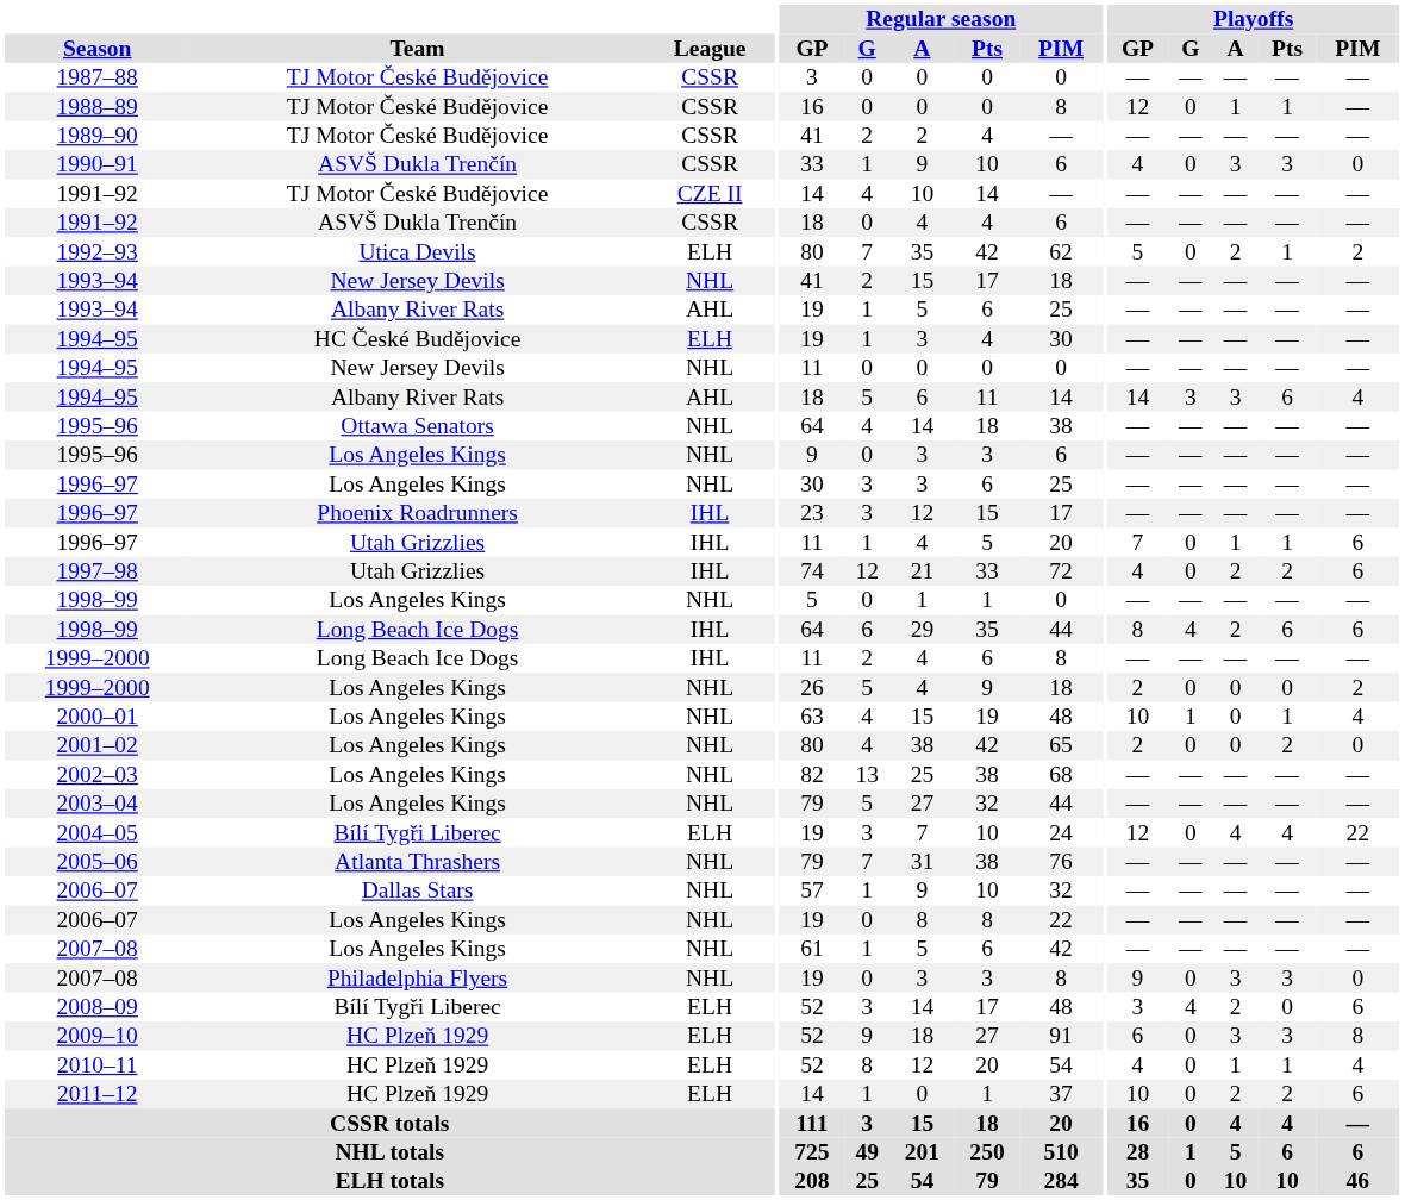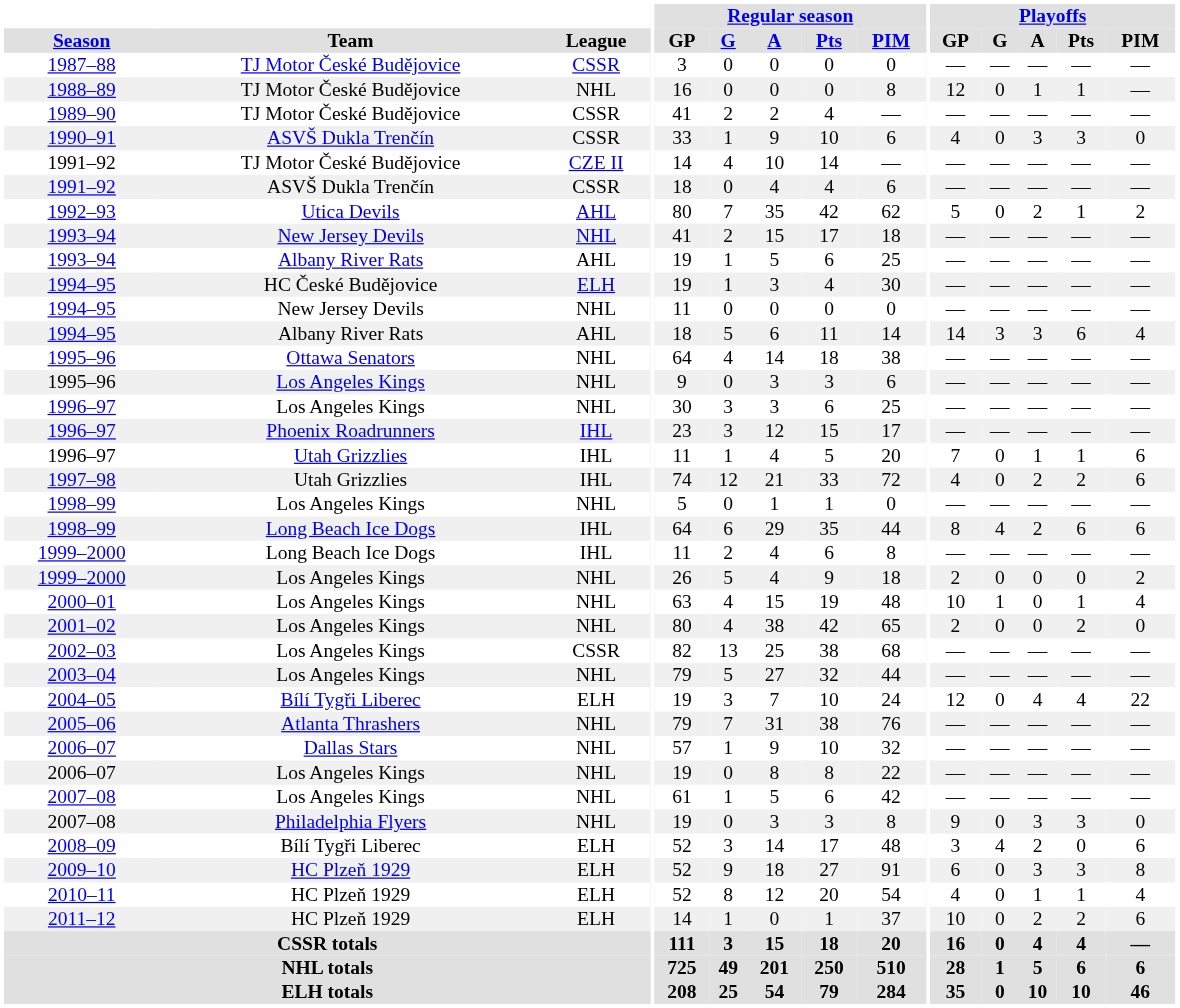 <table border="0" cellpadding="1" cellspacing="0" style="text-align:center; width:60em">
 <tr bgcolor="#e0e0e0">
 <th colspan="3"  bgcolor="#ffffff"></th>
 <th rowspan="99" bgcolor="#ffffff"></th>
 <th colspan="5"><a href='#'>Regular season</a></th>
 <th rowspan="99" bgcolor="#ffffff"></th>
 <th colspan="5"><a href='#'>Playoffs</a></th>
 </tr>
 <tr bgcolor="#e0e0e0">
 <th><a href='#'>Season</a></th>
 <th>Team</th>
 <th>League</th>
 <th>GP</th>
 <th><a href='#'>G</a></th>
 <th><a href='#'>A</a></th>
 <th><a href='#'>Pts</a></th>
 <th><a href='#'>PIM</a></th>
 <th>GP</th>
 <th>G</th>
 <th>A</th>
 <th>Pts</th>
 <th>PIM</th>
 </tr>
 <tr>
 <td><a href='#'>1987–88</a></td>
 <td><a href='#'>TJ Motor České Budějovice</a></td>
 <td><a href='#'>CSSR</a></td>
 <td>3</td>
 <td>0</td>
 <td>0</td>
 <td>0</td>
 <td>0</td>
 <td>—</td>
 <td>—</td>
 <td>—</td>
 <td>—</td>
 <td>—</td>
 </tr>
 <tr bgcolor="#f0f0f0">
 <td><a href='#'>1988–89</a></td>
 <td>TJ Motor České Budějovice</td>
-<td>CSSR</td>
+<td>NHL</td>
 <td>16</td>
 <td>0</td>
 <td>0</td>
 <td>0</td>
 <td>8</td>
 <td>12</td>
 <td>0</td>
 <td>1</td>
 <td>1</td>
 <td>—</td>
 </tr>
 <tr>
 <td><a href='#'>1989–90</a></td>
 <td>TJ Motor České Budějovice</td>
 <td>CSSR</td>
 <td>41</td>
 <td>2</td>
 <td>2</td>
 <td>4</td>
 <td>—</td>
 <td>—</td>
 <td>—</td>
 <td>—</td>
 <td>—</td>
 <td>—</td>
 </tr>
 <tr bgcolor="#f0f0f0">
 <td><a href='#'>1990–91</a></td>
 <td><a href='#'>ASVŠ Dukla Trenčín</a></td>
 <td>CSSR</td>
 <td>33</td>
 <td>1</td>
 <td>9</td>
 <td>10</td>
 <td>6</td>
 <td>4</td>
 <td>0</td>
 <td>3</td>
 <td>3</td>
 <td>0</td>
 </tr>
 <tr>
 <td>1991–92</td>
 <td>TJ Motor České Budějovice</td>
 <td><a href='#'>CZE II</a></td>
 <td>14</td>
 <td>4</td>
 <td>10</td>
 <td>14</td>
 <td>—</td>
 <td>—</td>
 <td>—</td>
 <td>—</td>
 <td>—</td>
 <td>—</td>
 </tr>
 <tr bgcolor="#f0f0f0">
 <td><a href='#'>1991–92</a></td>
 <td>ASVŠ Dukla Trenčín</td>
 <td>CSSR</td>
 <td>18</td>
 <td>0</td>
 <td>4</td>
 <td>4</td>
 <td>6</td>
 <td>—</td>
 <td>—</td>
 <td>—</td>
 <td>—</td>
 <td>—</td>
 </tr>
 <tr>
 <td><a href='#'>1992–93</a></td>
 <td><a href='#'>Utica Devils</a></td>
-<td>ELH</td>
+<td><a href='#'>AHL</a></td>
 <td>80</td>
 <td>7</td>
 <td>35</td>
 <td>42</td>
 <td>62</td>
 <td>5</td>
 <td>0</td>
 <td>2</td>
 <td>1</td>
 <td>2</td>
 </tr>
 <tr bgcolor="#f0f0f0">
 <td><a href='#'>1993–94</a></td>
 <td><a href='#'>New Jersey Devils</a></td>
 <td><a href='#'>NHL</a></td>
 <td>41</td>
 <td>2</td>
 <td>15</td>
 <td>17</td>
 <td>18</td>
 <td>—</td>
 <td>—</td>
 <td>—</td>
 <td>—</td>
 <td>—</td>
 </tr>
 <tr>
 <td><a href='#'>1993–94</a></td>
 <td><a href='#'>Albany River Rats</a></td>
 <td>AHL</td>
 <td>19</td>
 <td>1</td>
 <td>5</td>
 <td>6</td>
 <td>25</td>
 <td>—</td>
 <td>—</td>
 <td>—</td>
 <td>—</td>
 <td>—</td>
 </tr>
 <tr bgcolor="#f0f0f0">
 <td><a href='#'>1994–95</a></td>
 <td>HC České Budějovice</td>
 <td><a href='#'>ELH</a></td>
 <td>19</td>
 <td>1</td>
 <td>3</td>
 <td>4</td>
 <td>30</td>
 <td>—</td>
 <td>—</td>
 <td>—</td>
 <td>—</td>
 <td>—</td>
 </tr>
 <tr>
 <td><a href='#'>1994–95</a></td>
 <td>New Jersey Devils</td>
 <td>NHL</td>
 <td>11</td>
 <td>0</td>
 <td>0</td>
 <td>0</td>
 <td>0</td>
 <td>—</td>
 <td>—</td>
 <td>—</td>
 <td>—</td>
 <td>—</td>
 </tr>
 <tr bgcolor="#f0f0f0">
 <td><a href='#'>1994–95</a></td>
 <td>Albany River Rats</td>
 <td>AHL</td>
 <td>18</td>
 <td>5</td>
 <td>6</td>
 <td>11</td>
 <td>14</td>
 <td>14</td>
 <td>3</td>
 <td>3</td>
 <td>6</td>
 <td>4</td>
 </tr>
 <tr>
 <td><a href='#'>1995–96</a></td>
 <td><a href='#'>Ottawa Senators</a></td>
 <td>NHL</td>
 <td>64</td>
 <td>4</td>
 <td>14</td>
 <td>18</td>
 <td>38</td>
 <td>—</td>
 <td>—</td>
 <td>—</td>
 <td>—</td>
 <td>—</td>
 </tr>
 <tr bgcolor="#f0f0f0">
 <td>1995–96</td>
 <td><a href='#'>Los Angeles Kings</a></td>
 <td>NHL</td>
 <td>9</td>
 <td>0</td>
 <td>3</td>
 <td>3</td>
 <td>6</td>
 <td>—</td>
 <td>—</td>
 <td>—</td>
 <td>—</td>
 <td>—</td>
 </tr>
 <tr>
 <td><a href='#'>1996–97</a></td>
 <td>Los Angeles Kings</td>
 <td>NHL</td>
 <td>30</td>
 <td>3</td>
 <td>3</td>
 <td>6</td>
 <td>25</td>
 <td>—</td>
 <td>—</td>
 <td>—</td>
 <td>—</td>
 <td>—</td>
 </tr>
 <tr bgcolor="#f0f0f0">
 <td><a href='#'>1996–97</a></td>
 <td><a href='#'>Phoenix Roadrunners</a></td>
 <td><a href='#'>IHL</a></td>
 <td>23</td>
 <td>3</td>
 <td>12</td>
 <td>15</td>
 <td>17</td>
 <td>—</td>
 <td>—</td>
 <td>—</td>
 <td>—</td>
 <td>—</td>
 </tr>
 <tr>
 <td>1996–97</td>
 <td><a href='#'>Utah Grizzlies</a></td>
 <td>IHL</td>
 <td>11</td>
 <td>1</td>
 <td>4</td>
 <td>5</td>
 <td>20</td>
 <td>7</td>
 <td>0</td>
 <td>1</td>
 <td>1</td>
 <td>6</td>
 </tr>
 <tr bgcolor="#f0f0f0">
 <td><a href='#'>1997–98</a></td>
 <td>Utah Grizzlies</td>
 <td>IHL</td>
 <td>74</td>
 <td>12</td>
 <td>21</td>
 <td>33</td>
 <td>72</td>
 <td>4</td>
 <td>0</td>
 <td>2</td>
 <td>2</td>
 <td>6</td>
 </tr>
 <tr>
 <td><a href='#'>1998–99</a></td>
 <td>Los Angeles Kings</td>
 <td>NHL</td>
 <td>5</td>
 <td>0</td>
 <td>1</td>
 <td>1</td>
 <td>0</td>
 <td>—</td>
 <td>—</td>
 <td>—</td>
 <td>—</td>
 <td>—</td>
 </tr>
 <tr bgcolor="#f0f0f0">
 <td><a href='#'>1998–99</a></td>
 <td><a href='#'>Long Beach Ice Dogs</a></td>
 <td>IHL</td>
 <td>64</td>
 <td>6</td>
 <td>29</td>
 <td>35</td>
 <td>44</td>
 <td>8</td>
 <td>4</td>
 <td>2</td>
 <td>6</td>
 <td>6</td>
 </tr>
 <tr>
 <td><a href='#'>1999–2000</a></td>
 <td>Long Beach Ice Dogs</td>
 <td>IHL</td>
 <td>11</td>
 <td>2</td>
 <td>4</td>
 <td>6</td>
 <td>8</td>
 <td>—</td>
 <td>—</td>
 <td>—</td>
 <td>—</td>
 <td>—</td>
 </tr>
 <tr bgcolor="#f0f0f0">
 <td><a href='#'>1999–2000</a></td>
 <td>Los Angeles Kings</td>
 <td>NHL</td>
 <td>26</td>
 <td>5</td>
 <td>4</td>
 <td>9</td>
 <td>18</td>
 <td>2</td>
 <td>0</td>
 <td>0</td>
 <td>0</td>
 <td>2</td>
 </tr>
 <tr>
 <td><a href='#'>2000–01</a></td>
 <td>Los Angeles Kings</td>
 <td>NHL</td>
 <td>63</td>
 <td>4</td>
 <td>15</td>
 <td>19</td>
 <td>48</td>
 <td>10</td>
 <td>1</td>
 <td>0</td>
 <td>1</td>
 <td>4</td>
 </tr>
 <tr bgcolor="#f0f0f0">
 <td><a href='#'>2001–02</a></td>
 <td>Los Angeles Kings</td>
 <td>NHL</td>
 <td>80</td>
 <td>4</td>
 <td>38</td>
 <td>42</td>
 <td>65</td>
 <td>2</td>
 <td>0</td>
 <td>0</td>
 <td>2</td>
 <td>0</td>
 </tr>
 <tr>
 <td><a href='#'>2002–03</a></td>
 <td>Los Angeles Kings</td>
-<td>NHL</td>
+<td>CSSR</td>
 <td>82</td>
 <td>13</td>
 <td>25</td>
 <td>38</td>
 <td>68</td>
 <td>—</td>
 <td>—</td>
 <td>—</td>
 <td>—</td>
 <td>—</td>
 </tr>
 <tr bgcolor="#f0f0f0">
 <td><a href='#'>2003–04</a></td>
 <td>Los Angeles Kings</td>
 <td>NHL</td>
 <td>79</td>
 <td>5</td>
 <td>27</td>
 <td>32</td>
 <td>44</td>
 <td>—</td>
 <td>—</td>
 <td>—</td>
 <td>—</td>
 <td>—</td>
 </tr>
 <tr>
 <td><a href='#'>2004–05</a></td>
 <td><a href='#'>Bílí Tygři Liberec</a></td>
 <td>ELH</td>
 <td>19</td>
 <td>3</td>
 <td>7</td>
 <td>10</td>
 <td>24</td>
 <td>12</td>
 <td>0</td>
 <td>4</td>
 <td>4</td>
 <td>22</td>
 </tr>
 <tr bgcolor="#f0f0f0">
 <td><a href='#'>2005–06</a></td>
 <td><a href='#'>Atlanta Thrashers</a></td>
 <td>NHL</td>
 <td>79</td>
 <td>7</td>
 <td>31</td>
 <td>38</td>
 <td>76</td>
 <td>—</td>
 <td>—</td>
 <td>—</td>
 <td>—</td>
 <td>—</td>
 </tr>
 <tr>
 <td><a href='#'>2006–07</a></td>
 <td><a href='#'>Dallas Stars</a></td>
 <td>NHL</td>
 <td>57</td>
 <td>1</td>
 <td>9</td>
 <td>10</td>
 <td>32</td>
 <td>—</td>
 <td>—</td>
 <td>—</td>
 <td>—</td>
 <td>—</td>
 </tr>
 <tr bgcolor="#f0f0f0">
 <td>2006–07</td>
 <td>Los Angeles Kings</td>
 <td>NHL</td>
 <td>19</td>
 <td>0</td>
 <td>8</td>
 <td>8</td>
 <td>22</td>
 <td>—</td>
 <td>—</td>
 <td>—</td>
 <td>—</td>
 <td>—</td>
 </tr>
 <tr>
 <td><a href='#'>2007–08</a></td>
 <td>Los Angeles Kings</td>
 <td>NHL</td>
 <td>61</td>
 <td>1</td>
 <td>5</td>
 <td>6</td>
 <td>42</td>
 <td>—</td>
 <td>—</td>
 <td>—</td>
 <td>—</td>
 <td>—</td>
 </tr>
 <tr bgcolor="#f0f0f0">
 <td>2007–08</td>
 <td><a href='#'>Philadelphia Flyers</a></td>
 <td>NHL</td>
 <td>19</td>
 <td>0</td>
 <td>3</td>
 <td>3</td>
 <td>8</td>
 <td>9</td>
 <td>0</td>
 <td>3</td>
 <td>3</td>
 <td>0</td>
 </tr>
 <tr>
 <td><a href='#'>2008–09</a></td>
 <td>Bílí Tygři Liberec</td>
 <td>ELH</td>
 <td>52</td>
 <td>3</td>
 <td>14</td>
 <td>17</td>
 <td>48</td>
 <td>3</td>
 <td>4</td>
 <td>2</td>
 <td>0</td>
 <td>6</td>
 </tr>
 <tr bgcolor="#f0f0f0">
 <td><a href='#'>2009–10</a></td>
 <td><a href='#'>HC Plzeň 1929</a></td>
 <td>ELH</td>
 <td>52</td>
 <td>9</td>
 <td>18</td>
 <td>27</td>
 <td>91</td>
 <td>6</td>
 <td>0</td>
 <td>3</td>
 <td>3</td>
 <td>8</td>
 </tr>
 <tr>
 <td><a href='#'>2010–11</a></td>
 <td>HC Plzeň 1929</td>
 <td>ELH</td>
 <td>52</td>
 <td>8</td>
 <td>12</td>
 <td>20</td>
 <td>54</td>
 <td>4</td>
 <td>0</td>
 <td>1</td>
 <td>1</td>
 <td>4</td>
 </tr>
 <tr bgcolor="#f0f0f0">
 <td><a href='#'>2011–12</a></td>
 <td>HC Plzeň 1929</td>
 <td>ELH</td>
 <td>14</td>
 <td>1</td>
 <td>0</td>
 <td>1</td>
 <td>37</td>
 <td>10</td>
 <td>0</td>
 <td>2</td>
 <td>2</td>
 <td>6</td>
 </tr>
 <tr bgcolor="#e0e0e0">
 <th colspan="3">CSSR totals</th>
 <th>111</th>
 <th>3</th>
 <th>15</th>
 <th>18</th>
 <th>20</th>
 <th>16</th>
 <th>0</th>
 <th>4</th>
 <th>4</th>
 <th>—</th>
 </tr>
 <tr bgcolor="#e0e0e0">
 <th colspan="3">NHL totals</th>
 <th>725</th>
 <th>49</th>
 <th>201</th>
 <th>250</th>
 <th>510</th>
 <th>28</th>
 <th>1</th>
 <th>5</th>
 <th>6</th>
 <th>6</th>
 </tr>
 <tr bgcolor="#e0e0e0">
 <th colspan="3">ELH totals</th>
 <th>208</th>
 <th>25</th>
 <th>54</th>
 <th>79</th>
 <th>284</th>
 <th>35</th>
 <th>0</th>
 <th>10</th>
 <th>10</th>
 <th>46</th>
 </tr>
 </table>
